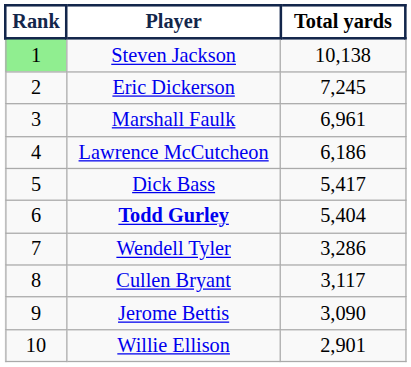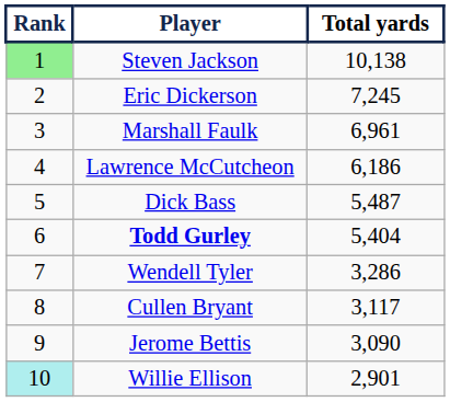 <table class="wikitable" style="text-align:center">
 <tr>
 <th width=40px style="background:#ffffff;color:#13264B;border:2px solid #13264B">Rank</th>
 <th width=160px style="background:#ffffff;color:#13264B;border:2px solid #13264B">Player</th>
 <th width=90px style="background:#ffffff;color:##13264B;border:2px solid #13264B">Total yards</th>
 </tr>
 <tr>
 <td style="background: lightgreen;">1</td>
 <td><a href='#'>Steven Jackson</a></td>
 <td>10,138</td>
 </tr>
 <tr>
 <td>2</td>
 <td><a href='#'>Eric Dickerson</a></td>
 <td>7,245</td>
 </tr>
 <tr>
 <td>3</td>
 <td><a href='#'>Marshall Faulk</a></td>
 <td>6,961</td>
 </tr>
 <tr>
 <td>4</td>
 <td><a href='#'>Lawrence McCutcheon</a></td>
 <td>6,186</td>
 </tr>
 <tr>
 <td>5</td>
 <td><a href='#'>Dick Bass</a></td>
-<td>5,417</td>
+<td>5,487</td>
 </tr>
 <tr>
 <td>6</td>
 <td><strong><a href='#'>Todd Gurley</a></strong></td>
 <td>5,404</td>
 </tr>
 <tr>
 <td>7</td>
 <td><a href='#'>Wendell Tyler</a></td>
 <td>3,286</td>
 </tr>
 <tr>
 <td>8</td>
 <td><a href='#'>Cullen Bryant</a></td>
 <td>3,117</td>
 </tr>
 <tr>
 <td>9</td>
 <td><a href='#'>Jerome Bettis</a></td>
 <td>3,090</td>
 </tr>
 <tr>
-<td>10</td>
+<td style="background: paleturquoise;">10</td>
 <td><a href='#'>Willie Ellison</a></td>
 <td>2,901</td>
 </tr>
 </table>
